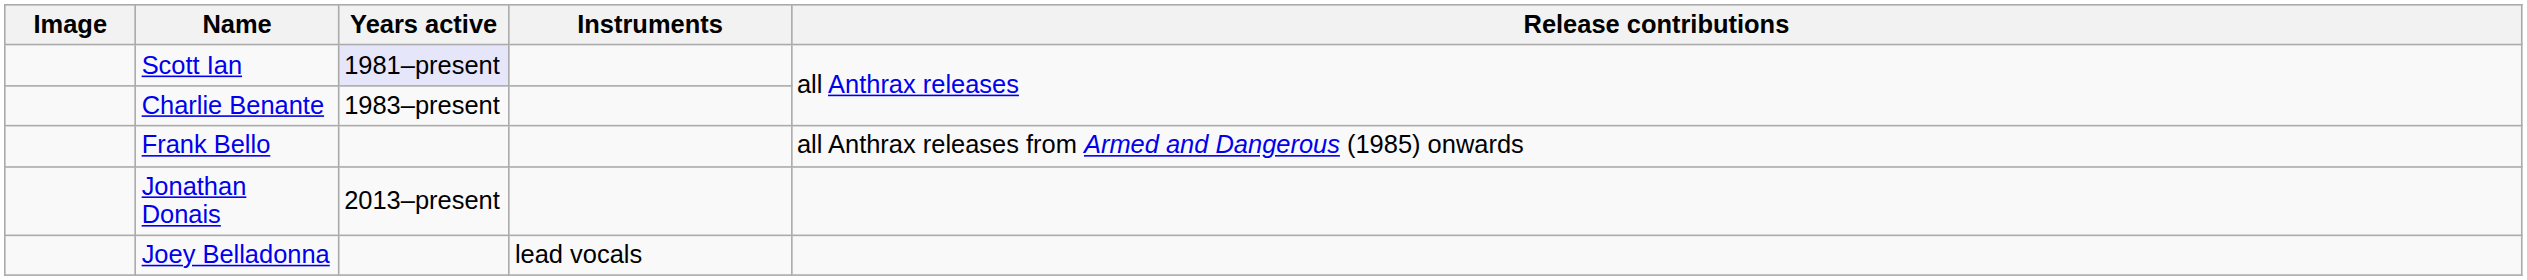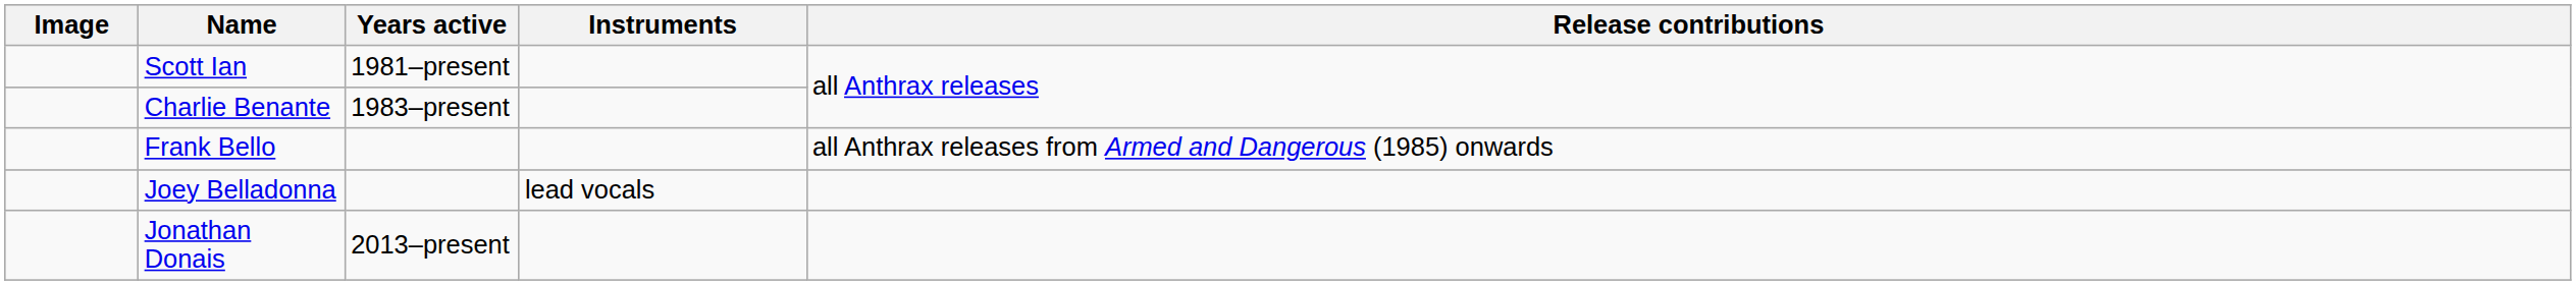 <table class="wikitable" border="1" width=100%>
 <tr>
 <th width="75">Image</th>
 <th width="120">Name</th>
 <th width="100">Years active</th>
 <th width="170">Instruments</th>
 <th>Release contributions</th>
 </tr>
 <tr>
 <td></td>
 <td><a href='#'>Scott Ian</a></td>
-<td style="background: lavender;">1981–present</td>
+<td>1981–present</td>
 <td></td>
 <td rowspan="2">all <a href='#'>Anthrax releases</a></td>
 </tr>
 <tr>
 <td></td>
 <td><a href='#'>Charlie Benante</a></td>
 <td>1983–present</td>
 <td></td>
 </tr>
 <tr>
 <td></td>
 <td><a href='#'>Frank Bello</a></td>
 <td></td>
 <td></td>
 <td>all Anthrax releases from <em><a href='#'>Armed and Dangerous</a></em> (1985) onwards</td>
 </tr>
 <tr>
 <td></td>
+<td><a href='#'>Joey Belladonna</a></td>
+<td></td>
+<td>lead vocals</td>
+<td></td>
+</tr>
+<tr>
+<td></td>
 <td><a href='#'>Jonathan Donais</a></td>
 <td>2013–present</td>
 <td></td>
 <td></td>
 </tr>
-<tr>
-<td></td>
-<td><a href='#'>Joey Belladonna</a></td>
-<td></td>
-<td>lead vocals</td>
-<td></td>
-</tr>
 </table>
